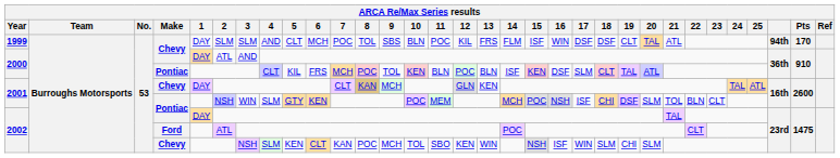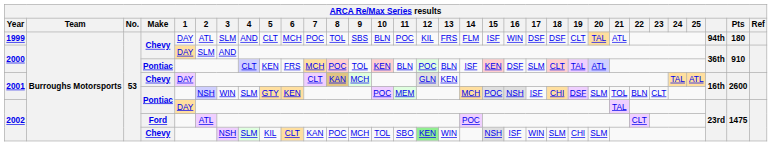 <table class="wikitable" style="text-align:center; font-size:75%">
 <tr>
 <th colspan="34"><a href='#'>ARCA Re/Max Series</a> results</th>
 </tr>
 <tr>
 <th>Year</th>
 <th>Team</th>
 <th>No.</th>
 <th>Make</th>
 <th>1</th>
 <th>2</th>
 <th>3</th>
 <th>4</th>
 <th>5</th>
 <th>6</th>
 <th>7</th>
 <th>8</th>
 <th>9</th>
 <th>10</th>
 <th>11</th>
 <th>12</th>
 <th>13</th>
 <th>14</th>
 <th>15</th>
 <th>16</th>
 <th>17</th>
 <th>18</th>
 <th>19</th>
 <th>20</th>
 <th>21</th>
 <th>22</th>
 <th>23</th>
 <th>24</th>
 <th>25</th>
 <th></th>
 <th>Pts</th>
 <th>Ref</th>
 </tr>
 <tr>
 <th><a href='#'>1999</a></th>
 <th rowspan=8>Burroughs Motorsports</th>
 <th rowspan=8>53</th>
 <th rowspan=2><a href='#'>Chevy</a></th>
 <td><a href='#'>DAY</a></td>
-<td><a href='#'>SLM</a></td>
+<td><a href='#'>ATL</a></td>
 <td><a href='#'>SLM</a></td>
 <td><a href='#'>AND</a></td>
 <td><a href='#'>CLT</a></td>
 <td><a href='#'>MCH</a></td>
 <td><a href='#'>POC</a></td>
 <td><a href='#'>TOL</a></td>
 <td><a href='#'>SBS</a></td>
 <td><a href='#'>BLN</a></td>
 <td><a href='#'>POC</a></td>
 <td><a href='#'>KIL</a></td>
 <td><a href='#'>FRS</a></td>
 <td><a href='#'>FLM</a></td>
 <td><a href='#'>ISF</a></td>
 <td><a href='#'>WIN</a></td>
 <td><a href='#'>DSF</a></td>
 <td><a href='#'>DSF</a></td>
 <td><a href='#'>CLT</a></td>
 <td style="background:#FFDF9F;"><a href='#'>TAL</a><br></td>
 <td><a href='#'>ATL</a></td>
 <td colspan=4></td>
 <th>94th</th>
-<th>170</th>
+<th>180</th>
 <th></th>
 </tr>
 <tr>
 <th rowspan=2><a href='#'>2000</a></th>
 <td style="background:#FFDF9F;"><a href='#'>DAY</a><br></td>
-<td><a href='#'>ATL</a></td>
+<td><a href='#'>SLM</a></td>
 <td><a href='#'>AND</a></td>
 <td colspan=22></td>
 <th rowspan=2>36th</th>
 <th rowspan=2>910</th>
 <th rowspan=2></th>
 </tr>
 <tr>
 <th><a href='#'>Pontiac</a></th>
 <td colspan=3></td>
 <td style="background:#CFCFFF;"><a href='#'>CLT</a><br></td>
-<td><a href='#'>KIL</a></td>
+<td><a href='#'>KEN</a></td>
 <td><a href='#'>FRS</a></td>
 <td style="background:#FFDF9F;"><a href='#'>MCH</a><br></td>
 <td style="background:#FFCFCF;"><a href='#'>POC</a><br></td>
 <td><a href='#'>TOL</a></td>
 <td style="background:#FFCFCF;"><a href='#'>KEN</a><br></td>
 <td><a href='#'>BLN</a></td>
 <td style="background:#DFFFDF;"><a href='#'>POC</a><br></td>
 <td><a href='#'>BLN</a></td>
 <td><a href='#'>ISF</a></td>
 <td style="background:#FFCFCF;"><a href='#'>KEN</a><br></td>
 <td><a href='#'>DSF</a></td>
 <td><a href='#'>SLM</a></td>
 <td style="background:#FFCFCF;"><a href='#'>CLT</a><br></td>
 <td style="background:#EFCFFF;"><a href='#'>TAL</a><br></td>
 <td style="background:#CFCFFF;"><a href='#'>ATL</a><br></td>
 <td colspan=5></td>
 </tr>
 <tr>
 <th rowspan=2><a href='#'>2001</a></th>
 <th><a href='#'>Chevy</a></th>
 <td style="background:#EFCFFF;"><a href='#'>DAY</a><br></td>
 <td colspan=5></td>
 <td style="background:#EFCFFF;"><a href='#'>CLT</a><br></td>
 <td style="background:#DFC484;"><a href='#'>KAN</a><br></td>
 <td style="background:#DFFFDF;"><a href='#'>MCH</a><br></td>
 <td colspan=2></td>
 <td style="background:#DFDFDF;"><a href='#'>GLN</a><br></td>
 <td><a href='#'>KEN</a></td>
 <td colspan=10></td>
 <td style="background:#FFDF9F;"><a href='#'>TAL</a><br></td>
 <td style="background:#FFDF9F;"><a href='#'>ATL</a><br></td>
 <th rowspan=2>16th</th>
 <th rowspan=2>2600</th>
 <th rowspan=2></th>
 </tr>
 <tr>
 <th rowspan=2><a href='#'>Pontiac</a></th>
 <td></td>
 <td style="background:#CFCFFF;"><a href='#'>NSH</a><br></td>
 <td><a href='#'>WIN</a></td>
 <td><a href='#'>SLM</a></td>
 <td style="background:#FFDF9F;"><a href='#'>GTY</a><br></td>
 <td style="background:#FFDF9F;"><a href='#'>KEN</a><br></td>
 <td colspan=3></td>
 <td style="background:#EFCFFF;"><a href='#'>POC</a><br></td>
 <td style="background:#DFFFDF;"><a href='#'>MEM</a><br></td>
 <td colspan=2></td>
 <td style="background:#FFDF9F;"><a href='#'>MCH</a><br></td>
 <td style="background:#DFDFDF;"><a href='#'>POC</a><br></td>
 <td style="background:#DFDFDF;"><a href='#'>NSH</a><br></td>
 <td><a href='#'>ISF</a></td>
 <td style="background:#FFDF9F;"><a href='#'>CHI</a><br></td>
 <td style="background:#EFCFFF;"><a href='#'>DSF</a><br></td>
 <td><a href='#'>SLM</a></td>
 <td><a href='#'>TOL</a></td>
 <td><a href='#'>BLN</a></td>
 <td><a href='#'>CLT</a></td>
 <td colspan=2></td>
 </tr>
 <tr>
 <th rowspan=3><a href='#'>2002</a></th>
 <td style="background:#FFDF9F;"><a href='#'>DAY</a><br></td>
 <td colspan=19></td>
 <td style="background:#EFCFFF;"><a href='#'>TAL</a><br></td>
 <td colspan=4></td>
 <th rowspan=3>23rd</th>
 <th rowspan=3>1475</th>
 <th rowspan=3></th>
 </tr>
 <tr>
 <th><a href='#'>Ford</a></th>
 <td></td>
 <td style="background:#EFCFFF;"><a href='#'>ATL</a><br></td>
 <td colspan=11></td>
 <td style="background:#EFCFFF;"><a href='#'>POC</a><br></td>
 <td colspan=7></td>
 <td style="background:#EFCFFF;"><a href='#'>CLT</a><br></td>
 <td colspan=3></td>
 </tr>
 <tr>
 <th><a href='#'>Chevy</a></th>
 <td colspan=2></td>
 <td style="background:#EFCFFF;"><a href='#'>NSH</a><br></td>
 <td style="background:#DFFFDF;"><a href='#'>SLM</a><br></td>
-<td><a href='#'>KEN</a></td>
+<td><a href='#'>KIL</a></td>
 <td style="background:#FFDF9F;"><a href='#'>CLT</a><br></td>
 <td><a href='#'>KAN</a></td>
 <td><a href='#'>POC</a></td>
 <td><a href='#'>MCH</a></td>
 <td><a href='#'>TOL</a></td>
 <td><a href='#'>SBO</a></td>
-<td><a href='#'>KEN</a></td>
+<td style="background: lightgreen;"><a href='#'>KEN</a></td>
 <td><a href='#'>WIN</a></td>
 <td></td>
 <td style="background:#DFDFDF;"><a href='#'>NSH</a><br></td>
 <td><a href='#'>ISF</a></td>
 <td><a href='#'>WIN</a></td>
 <td><a href='#'>SLM</a></td>
 <td><a href='#'>CHI</a></td>
 <td><a href='#'>SLM</a></td>
 <td colspan=5></td>
 </tr>
 </table>
